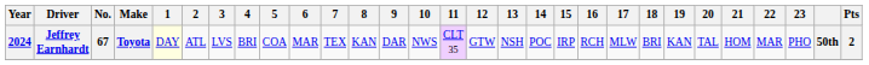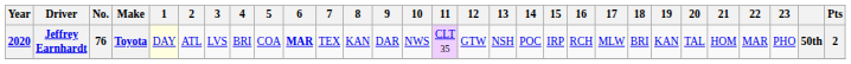 <table class="wikitable" style="text-align:center; font-size:75%">
 <tr>
 <th>Year</th>
 <th>Driver</th>
 <th>No.</th>
 <th>Make</th>
 <th>1</th>
 <th>2</th>
 <th>3</th>
 <th>4</th>
 <th>5</th>
 <th>6</th>
 <th>7</th>
 <th>8</th>
 <th>9</th>
 <th>10</th>
 <th>11</th>
 <th>12</th>
 <th>13</th>
 <th>14</th>
 <th>15</th>
 <th>16</th>
 <th>17</th>
 <th>18</th>
 <th>19</th>
 <th>20</th>
 <th>21</th>
 <th>22</th>
 <th>23</th>
 <th></th>
 <th>Pts</th>
 </tr>
 <tr>
-<th><a href='#'>2024</a></th>
+<th><a href='#'>2020</a></th>
 <th><a href='#'>Jeffrey Earnhardt</a></th>
-<th>67</th>
+<th>76</th>
 <th><a href='#'>Toyota</a></th>
 <td style="background: lightyellow;"><a href='#'>DAY</a></td>
 <td><a href='#'>ATL</a></td>
 <td><a href='#'>LVS</a></td>
 <td><a href='#'>BRI</a></td>
 <td><a href='#'>COA</a></td>
-<td><a href='#'>MAR</a></td>
+<td><strong><a href='#'>MAR</a></strong></td>
 <td><a href='#'>TEX</a></td>
 <td><a href='#'>KAN</a></td>
 <td><a href='#'>DAR</a></td>
 <td><a href='#'>NWS</a></td>
 <td style="background:#EFCFFF;"><a href='#'>CLT</a><br><small>35</small></td>
 <td><a href='#'>GTW</a></td>
 <td><a href='#'>NSH</a></td>
 <td><a href='#'>POC</a></td>
 <td><a href='#'>IRP</a></td>
 <td><a href='#'>RCH</a></td>
 <td><a href='#'>MLW</a></td>
 <td><a href='#'>BRI</a></td>
 <td><a href='#'>KAN</a></td>
 <td><a href='#'>TAL</a></td>
 <td><a href='#'>HOM</a></td>
 <td><a href='#'>MAR</a></td>
 <td><a href='#'>PHO</a></td>
 <th>50th</th>
 <th>2</th>
 </tr>
 <tr>
 </tr>
 </table>
